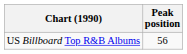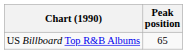 <table class="wikitable">
 <tr>
 <th>Chart (1990)</th>
 <th>Peak<br>position</th>
 </tr>
 <tr>
 <td>US <em>Billboard</em> <a href='#'>Top R&B Albums</a></td>
-<td style="text-align:center;">56</td>
+<td style="text-align:center;">65</td>
 </tr>
 </table>
